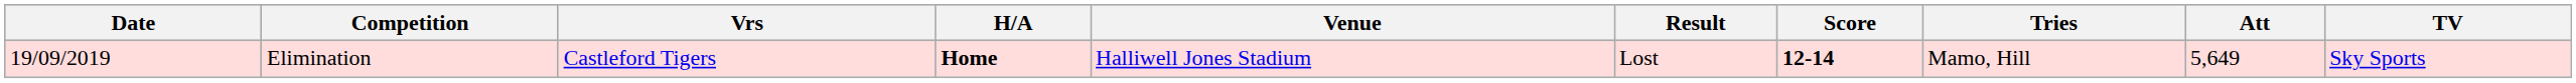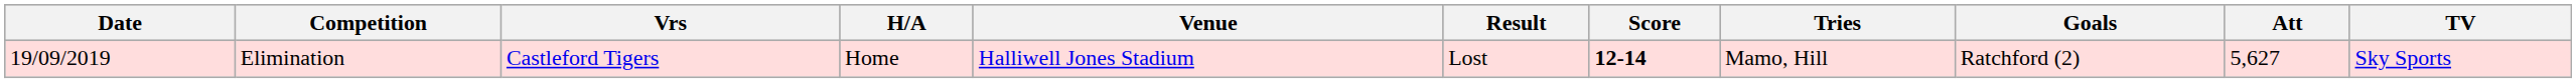 <table class="wikitable" style="font-size:85%;" width="100%">
 <tr>
 <th>Date</th>
 <th>Competition</th>
 <th>Vrs</th>
 <th>H/A</th>
 <th>Venue</th>
 <th>Result</th>
 <th>Score</th>
 <th>Tries</th>
+<th>Goals</th>
 <th>Att</th>
 <th>TV</th>
 </tr>
 <tr style="background:#ffdddd;" width=20 | >
 <td>19/09/2019</td>
 <td>Elimination</td>
 <td> <a href='#'>Castleford Tigers</a></td>
-<td><strong>Home</strong></td>
+<td>Home</td>
 <td><a href='#'>Halliwell Jones Stadium</a></td>
 <td>Lost</td>
 <td><strong>12-14</strong></td>
 <td>Mamo, Hill</td>
-<td>5,649</td>
+<td>Ratchford (2)</td>
+<td>5,627</td>
 <td><a href='#'>Sky Sports</a></td>
 </tr>
 </table>
